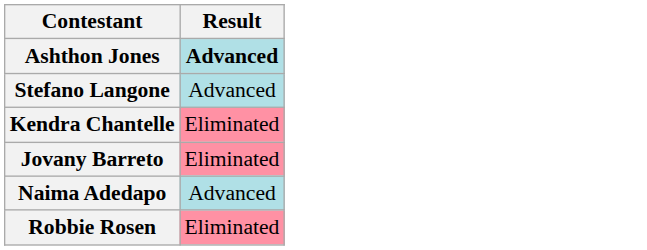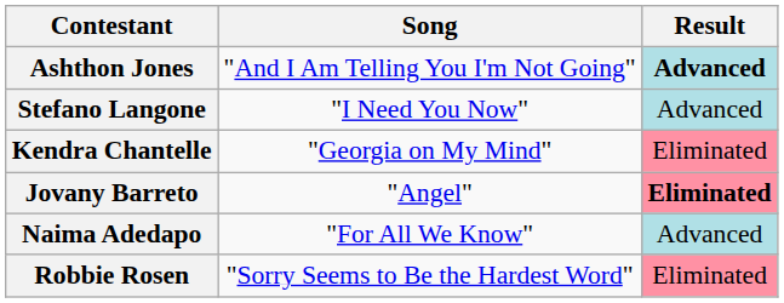 <table class="wikitable" style="text-align:center">
 <tr>
 <th scope="col">Contestant</th>
+<th scope="col">Song</th>
 <th scope="col">Result</th>
 </tr>
 <tr>
 <th scope="row">Ashthon Jones</th>
+<td>"<a href='#'>And I Am Telling You I'm Not Going</a>"</td>
 <td style="background:#B0E0E6;"><strong>Advanced</strong></td>
 </tr>
 <tr>
 <th scope="row">Stefano Langone</th>
+<td>"<a href='#'>I Need You Now</a>"</td>
 <td style="background:#B0E0E6;">Advanced</td>
 </tr>
 <tr>
 <th scope="row">Kendra Chantelle</th>
+<td>"<a href='#'>Georgia on My Mind</a>"</td>
 <td style="background:#FF91A4;">Eliminated</td>
 </tr>
 <tr>
 <th scope="row">Jovany Barreto</th>
-<td style="background:#FF91A4;">Eliminated</td>
+<td>"<a href='#'>Angel</a>"</td>
+<td style="background:#FF91A4;"><strong>Eliminated</strong></td>
 </tr>
 <tr>
 <th scope="row">Naima Adedapo</th>
+<td>"<a href='#'>For All We Know</a>"</td>
 <td style="background:#B0E0E6;">Advanced</td>
 </tr>
 <tr>
 <th scope="row">Robbie Rosen</th>
+<td>"<a href='#'>Sorry Seems to Be the Hardest Word</a>"</td>
 <td style="background:#FF91A4;">Eliminated</td>
 </tr>
 </table>
